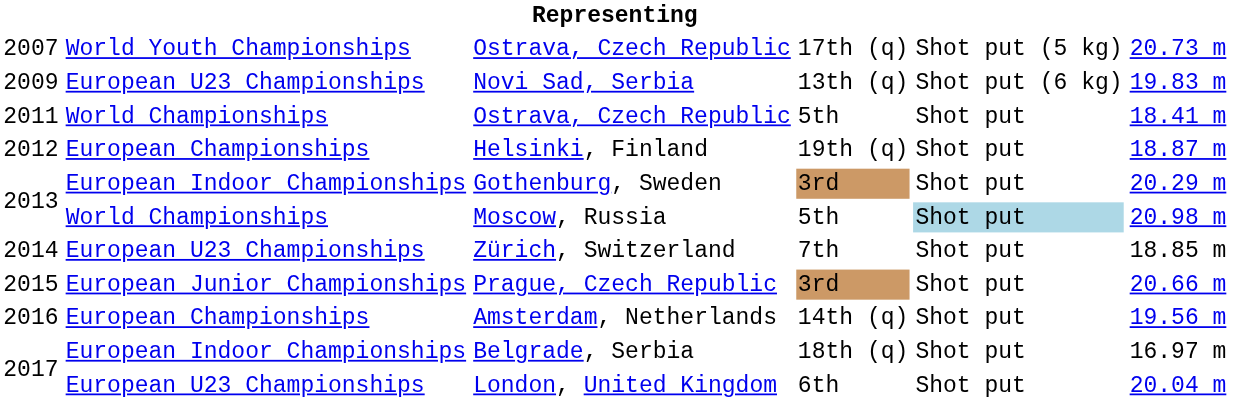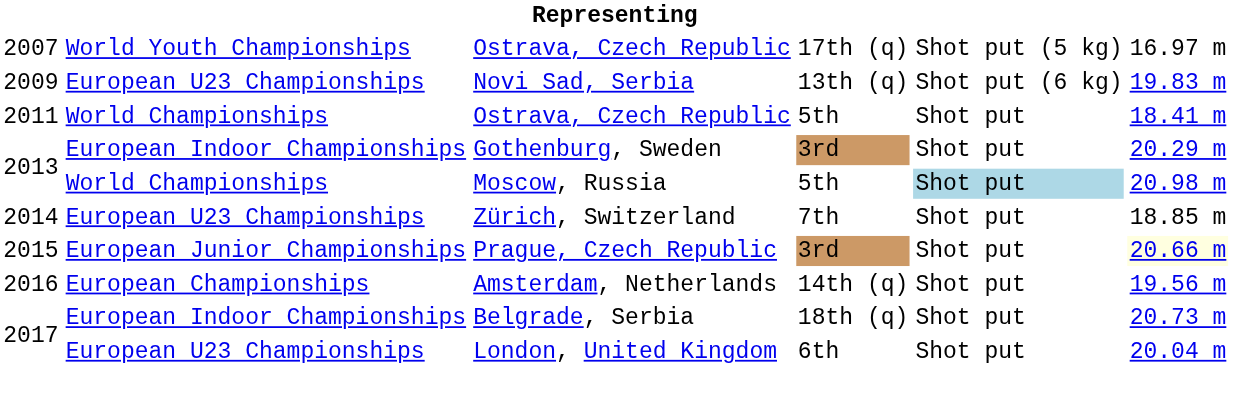 <table>
 <tr>
 <th colspan="6">Representing </th>
 </tr>
 <tr>
 <td>2007</td>
 <td><a href='#'>World Youth Championships</a></td>
 <td><a href='#'>Ostrava, Czech Republic</a></td>
 <td>17th (q)</td>
 <td>Shot put (5 kg)</td>
-<td><a href='#'>20.73 m</a></td>
+<td>16.97 m</td>
 </tr>
 <tr>
 <td>2009</td>
 <td><a href='#'>European U23 Championships</a></td>
 <td><a href='#'>Novi Sad, Serbia</a></td>
 <td>13th (q)</td>
 <td>Shot put (6 kg)</td>
 <td><a href='#'>19.83 m</a></td>
 </tr>
 <tr>
 <td>2011</td>
 <td><a href='#'>World Championships</a></td>
 <td><a href='#'>Ostrava, Czech Republic</a></td>
 <td>5th</td>
 <td>Shot put</td>
 <td><a href='#'>18.41 m</a></td>
-</tr>
-<tr>
-<td>2012</td>
-<td><a href='#'>European Championships</a></td>
-<td><a href='#'>Helsinki</a>, Finland</td>
-<td>19th (q)</td>
-<td>Shot put</td>
-<td><a href='#'>18.87 m</a></td>
 </tr>
 <tr>
 <td rowspan=2>2013</td>
 <td><a href='#'>European Indoor Championships</a></td>
 <td><a href='#'>Gothenburg</a>, Sweden</td>
 <td bgcolor=cc9966>3rd</td>
 <td>Shot put</td>
 <td><a href='#'>20.29 m</a></td>
 </tr>
 <tr>
 <td><a href='#'>World Championships</a></td>
 <td><a href='#'>Moscow</a>, Russia</td>
 <td>5th</td>
 <td style="background: lightblue;">Shot put</td>
 <td><a href='#'>20.98 m</a></td>
 </tr>
 <tr>
 <td>2014</td>
 <td><a href='#'>European U23 Championships</a></td>
 <td><a href='#'>Zürich</a>, Switzerland</td>
 <td>7th</td>
 <td>Shot put</td>
 <td>18.85 m</td>
 </tr>
 <tr>
 <td>2015</td>
 <td><a href='#'>European Junior Championships</a></td>
 <td><a href='#'>Prague, Czech Republic</a></td>
 <td bgcolor=cc9966>3rd</td>
 <td>Shot put</td>
-<td><a href='#'>20.66 m</a></td>
+<td style="background: lightyellow;"><a href='#'>20.66 m</a></td>
 </tr>
 <tr>
 <td>2016</td>
 <td><a href='#'>European Championships</a></td>
 <td><a href='#'>Amsterdam</a>, Netherlands</td>
 <td>14th (q)</td>
 <td>Shot put</td>
 <td><a href='#'>19.56 m</a></td>
 </tr>
 <tr>
 <td rowspan=2>2017</td>
 <td><a href='#'>European Indoor Championships</a></td>
 <td><a href='#'>Belgrade</a>, Serbia</td>
 <td>18th (q)</td>
 <td>Shot put</td>
-<td>16.97 m</td>
+<td><a href='#'>20.73 m</a></td>
 </tr>
 <tr>
 <td><a href='#'>European U23 Championships</a></td>
 <td><a href='#'>London</a>, <a href='#'>United Kingdom</a></td>
 <td>6th</td>
 <td>Shot put</td>
 <td><a href='#'>20.04 m</a></td>
 </tr>
 </table>
